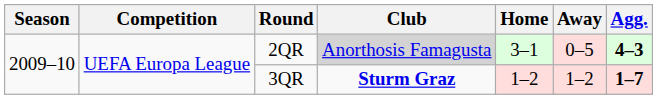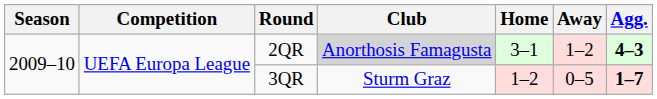 <table class="wikitable" style="text-align:center">
 <tr>
 <th>Season</th>
 <th>Competition</th>
 <th>Round</th>
 <th>Club</th>
 <th>Home</th>
 <th>Away</th>
 <th><a href='#'>Agg.</a></th>
 </tr>
 <tr>
 <td rowspan="2">2009–10</td>
 <td rowspan="2"><a href='#'>UEFA Europa League</a></td>
 <td>2QR</td>
 <td style="background: lightgrey;"> <a href='#'>Anorthosis Famagusta</a></td>
 <td bgcolor="#dfd">3–1 </td>
-<td bgcolor="#fdd">0–5</td>
+<td bgcolor="#fdd">1–2</td>
 <td bgcolor="#dfd"><strong>4–3</strong></td>
 </tr>
 <tr>
 <td>3QR</td>
-<td><strong> <a href='#'>Sturm Graz</a></strong></td>
+<td> <a href='#'>Sturm Graz</a></td>
 <td bgcolor="#fdd">1–2</td>
-<td bgcolor="#fdd">1–2</td>
+<td bgcolor="#fdd">0–5</td>
 <td bgcolor="#fdd"><strong>1–7</strong></td>
 </tr>
 </table>
